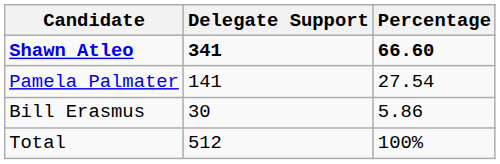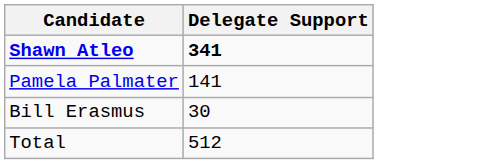 <table class="wikitable">
 <tr>
 <th>Candidate</th>
 <th>Delegate Support</th>
-<th>Percentage</th>
 </tr>
 <tr>
 <td><strong><a href='#'>Shawn Atleo</a></strong></td>
 <td><strong>341</strong></td>
-<td><strong>66.60</strong></td>
 </tr>
 <tr>
 <td><a href='#'>Pamela Palmater</a></td>
 <td>141</td>
-<td>27.54</td>
 </tr>
 <tr>
 <td>Bill Erasmus</td>
 <td>30</td>
-<td>5.86</td>
 </tr>
 <tr>
 <td>Total</td>
 <td>512</td>
-<td>100%</td>
 </tr>
 </table>
